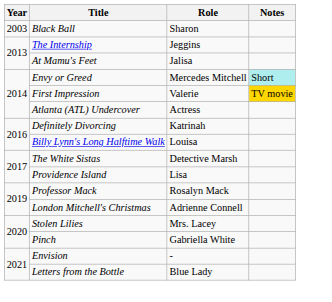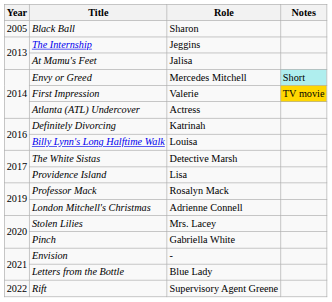 <table class="wikitable plainrowheaders sortable" style="margin-right: 0;">
 <tr>
 <th scope="col">Year</th>
 <th scope="col">Title</th>
 <th scope="col">Role</th>
 <th scope="col" class="unsortable">Notes</th>
 </tr>
 <tr>
-<td>2003</td>
+<td>2005</td>
 <td><em>Black Ball</em></td>
 <td>Sharon</td>
 <td></td>
 </tr>
 <tr>
 <td rowspan=2>2013</td>
 <td><em><a href='#'>The Internship</a></em></td>
 <td>Jeggins</td>
 <td></td>
 </tr>
 <tr>
 <td><em>At Mamu's Feet</em></td>
 <td>Jalisa</td>
 <td></td>
 </tr>
 <tr>
 <td rowspan=3>2014</td>
 <td><em>Envy or Greed</em></td>
 <td>Mercedes Mitchell</td>
 <td style="background: paleturquoise;">Short</td>
 </tr>
 <tr>
 <td><em>First Impression</em></td>
 <td>Valerie</td>
 <td style="background: gold;">TV movie</td>
 </tr>
 <tr>
 <td><em>Atlanta (ATL) Undercover</em></td>
 <td>Actress</td>
 <td></td>
 </tr>
 <tr>
 <td rowspan=2>2016</td>
 <td><em>Definitely Divorcing</em></td>
 <td>Katrinah</td>
 <td></td>
 </tr>
 <tr>
 <td><em><a href='#'>Billy Lynn's Long Halftime Walk</a></em></td>
 <td>Louisa</td>
 <td></td>
 </tr>
 <tr>
 <td rowspan=2>2017</td>
 <td><em>The White Sistas</em></td>
 <td>Detective Marsh</td>
 <td></td>
 </tr>
 <tr>
 <td><em>Providence Island</em></td>
 <td>Lisa</td>
 <td></td>
 </tr>
 <tr>
 <td rowspan=2>2019</td>
 <td><em>Professor Mack</em></td>
 <td>Rosalyn Mack</td>
 <td></td>
 </tr>
 <tr>
 <td><em>London Mitchell's Christmas</em></td>
 <td>Adrienne Connell</td>
 <td></td>
 </tr>
 <tr>
 <td rowspan=2>2020</td>
 <td><em>Stolen Lilies</em></td>
 <td>Mrs. Lacey</td>
 <td></td>
 </tr>
 <tr>
 <td><em>Pinch</em></td>
 <td>Gabriella White</td>
 <td></td>
 </tr>
 <tr>
 <td rowspan=2>2021</td>
 <td><em>Envision</em></td>
 <td>-</td>
 <td></td>
 </tr>
 <tr>
 <td><em>Letters from the Bottle</em></td>
 <td>Blue Lady</td>
 <td></td>
 </tr>
+<tr>
+<td>2022</td>
+<td><em>Rift</em></td>
+<td>Supervisory Agent Greene</td>
+<td></td>
+</tr>
 </table>
